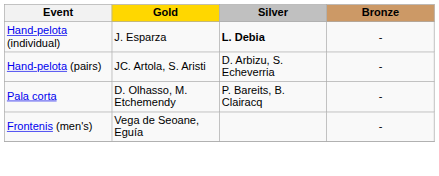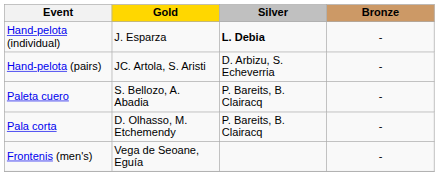 <table class="wikitable" style="max-width: 23cm; width: 100%">
 <tr>
 <th scope="col">Event</th>
 <th scope="col" style="background-color:gold; width:25%">Gold</th>
 <th scope="col" style="background-color:silver; width:25%; width:25%">Silver</th>
 <th scope="col" style="background-color:#cc9966; width:25%">Bronze</th>
 </tr>
 <tr>
 <td><a href='#'>Hand-pelota</a> (individual)</td>
 <td> J. Esparza</td>
 <td><strong> L. Debia</strong></td>
 <td align=center>-</td>
 </tr>
 <tr>
 <td><a href='#'>Hand-pelota</a> (pairs)</td>
 <td> JC. Artola, S. Aristi</td>
 <td> D. Arbizu, S. Echeverria</td>
 <td align=center>-</td>
 </tr>
 <tr>
+<td><a href='#'>Paleta cuero</a></td>
+<td> S. Bellozo, A. Abadia</td>
+<td> P. Bareits, B. Clairacq</td>
+<td align="center">-</td>
+</tr>
+<tr>
 <td><a href='#'>Pala corta</a></td>
 <td> D. Olhasso, M. Etchemendy</td>
 <td> P. Bareits, B. Clairacq</td>
 <td align=center>-</td>
 </tr>
 <tr>
 <td><a href='#'>Frontenis</a> (men's)</td>
 <td> Vega de Seoane, Eguía</td>
 <td></td>
 <td align=center>-</td>
 </tr>
 <tr>
 </tr>
 </table>
